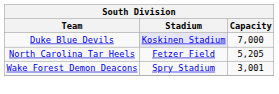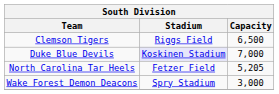 <table class="wikitable" style="text-align:center">
 <tr>
 <th colspan=3>South Division</th>
 </tr>
 <tr>
 <th>Team</th>
 <th>Stadium</th>
 <th>Capacity</th>
+</tr>
+<tr>
+<td><a href='#'>Clemson Tigers</a></td>
+<td><a href='#'>Riggs Field</a></td>
+<td>6,500</td>
 </tr>
 <tr>
 <td><a href='#'>Duke Blue Devils</a></td>
 <td style="background: lavender;"><a href='#'>Koskinen Stadium</a></td>
 <td>7,000</td>
 </tr>
 <tr>
 <td><a href='#'>North Carolina Tar Heels</a></td>
 <td><a href='#'>Fetzer Field</a></td>
 <td>5,205</td>
 </tr>
 <tr>
 <td><a href='#'>Wake Forest Demon Deacons</a></td>
 <td><a href='#'>Spry Stadium</a></td>
-<td>3,001</td>
+<td>3,000</td>
 </tr>
 <tr>
 </tr>
 </table>
